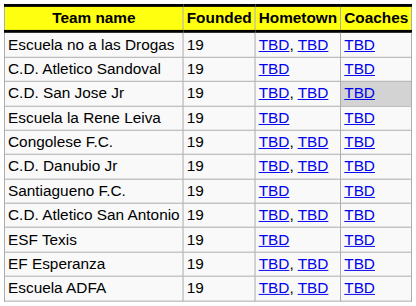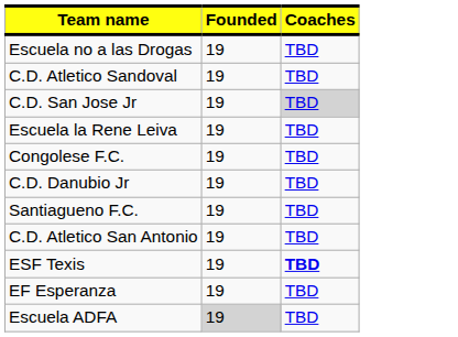 <table class="wikitable">
 <tr>
 <th style="background:#FFFF10; color:black; border-top:black 3px solid; border-bottom:black 3px solid;">Team name</th>
 <th style="background:#FFFF10; color:black; border-top:black 3px solid; border-bottom:black 3px solid;">Founded</th>
-<th style="background:#FFFF10; color:black; border-top:black 3px solid; border-bottom:black 3px solid;">Hometown</th>
 <th style="background:#FFFF10; color:black; border-top:black 3px solid; border-bottom:black 3px solid;">Coaches</th>
 </tr>
 <tr>
 <td>Escuela no a las Drogas</td>
 <td>19</td>
-<td> <a href='#'>TBD</a>, <a href='#'>TBD</a></td>
 <td> <a href='#'>TBD</a></td>
 </tr>
 <tr>
 <td>C.D. Atletico Sandoval</td>
 <td>19</td>
 <td> <a href='#'>TBD</a></td>
-<td> <a href='#'>TBD</a></td>
 </tr>
 <tr>
 <td>C.D. San Jose Jr</td>
 <td>19</td>
-<td> <a href='#'>TBD</a>, <a href='#'>TBD</a></td>
 <td style="background: lightgrey;"> <a href='#'>TBD</a></td>
 </tr>
 <tr>
 <td>Escuela la Rene Leiva</td>
 <td>19</td>
 <td> <a href='#'>TBD</a></td>
-<td> <a href='#'>TBD</a></td>
 </tr>
 <tr>
 <td>Congolese F.C.</td>
 <td>19</td>
-<td> <a href='#'>TBD</a>, <a href='#'>TBD</a></td>
 <td> <a href='#'>TBD</a></td>
 </tr>
 <tr>
 <td>C.D. Danubio Jr</td>
 <td>19</td>
-<td> <a href='#'>TBD</a>, <a href='#'>TBD</a></td>
 <td> <a href='#'>TBD</a></td>
 </tr>
 <tr>
 <td>Santiagueno F.C.</td>
 <td>19</td>
 <td> <a href='#'>TBD</a></td>
-<td> <a href='#'>TBD</a></td>
 </tr>
 <tr>
 <td>C.D. Atletico San Antonio</td>
 <td>19</td>
-<td> <a href='#'>TBD</a>, <a href='#'>TBD</a></td>
 <td> <a href='#'>TBD</a></td>
 </tr>
 <tr>
 <td>ESF Texis</td>
 <td>19</td>
-<td> <a href='#'>TBD</a></td>
-<td> <a href='#'>TBD</a></td>
+<td><strong> <a href='#'>TBD</a></strong></td>
 </tr>
 <tr>
 <td>EF Esperanza</td>
 <td>19</td>
-<td> <a href='#'>TBD</a>, <a href='#'>TBD</a></td>
 <td> <a href='#'>TBD</a></td>
 </tr>
 <tr>
 <td>Escuela ADFA</td>
-<td>19</td>
-<td> <a href='#'>TBD</a>, <a href='#'>TBD</a></td>
+<td style="background: lightgrey;">19</td>
 <td> <a href='#'>TBD</a></td>
 </tr>
 </table>
